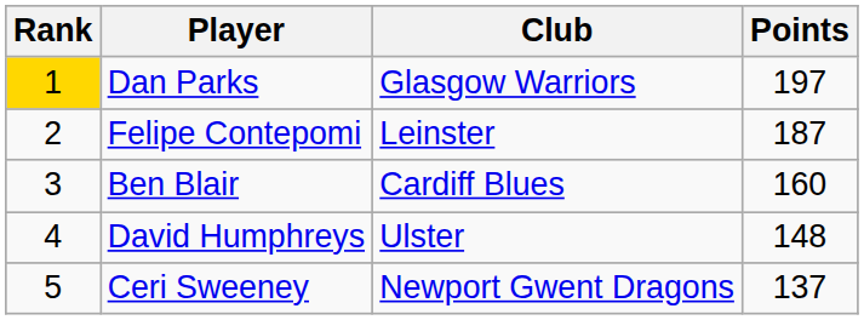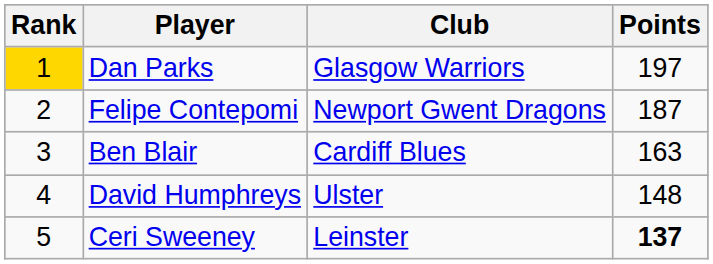 <table class="wikitable" style="text-align:center">
 <tr>
 <th>Rank</th>
 <th>Player</th>
 <th>Club</th>
 <th style="width:50px;">Points</th>
 </tr>
 <tr>
 <td align=center style="background: gold;">1</td>
 <td align=left> <a href='#'>Dan Parks</a></td>
 <td align=left> <a href='#'>Glasgow Warriors</a></td>
 <td align=center>197</td>
 </tr>
 <tr>
 <td align=center>2</td>
 <td align=left> <a href='#'>Felipe Contepomi</a></td>
-<td align=left> <a href='#'>Leinster</a></td>
+<td align=left> <a href='#'>Newport Gwent Dragons</a></td>
 <td align=center>187</td>
 </tr>
 <tr>
 <td align=center>3</td>
 <td align=left> <a href='#'>Ben Blair</a></td>
 <td align=left> <a href='#'>Cardiff Blues</a></td>
-<td align=center>160</td>
+<td align=center>163</td>
 </tr>
 <tr>
 <td align=center>4</td>
 <td align=left> <a href='#'>David Humphreys</a></td>
 <td align=left> <a href='#'>Ulster</a></td>
 <td align=center>148</td>
 </tr>
 <tr>
 <td align=center>5</td>
 <td align=left> <a href='#'>Ceri Sweeney</a></td>
-<td align=left> <a href='#'>Newport Gwent Dragons</a></td>
-<td align=center>137</td>
+<td align=left> <a href='#'>Leinster</a></td>
+<td align=center><strong>137</strong></td>
 </tr>
 </table>
